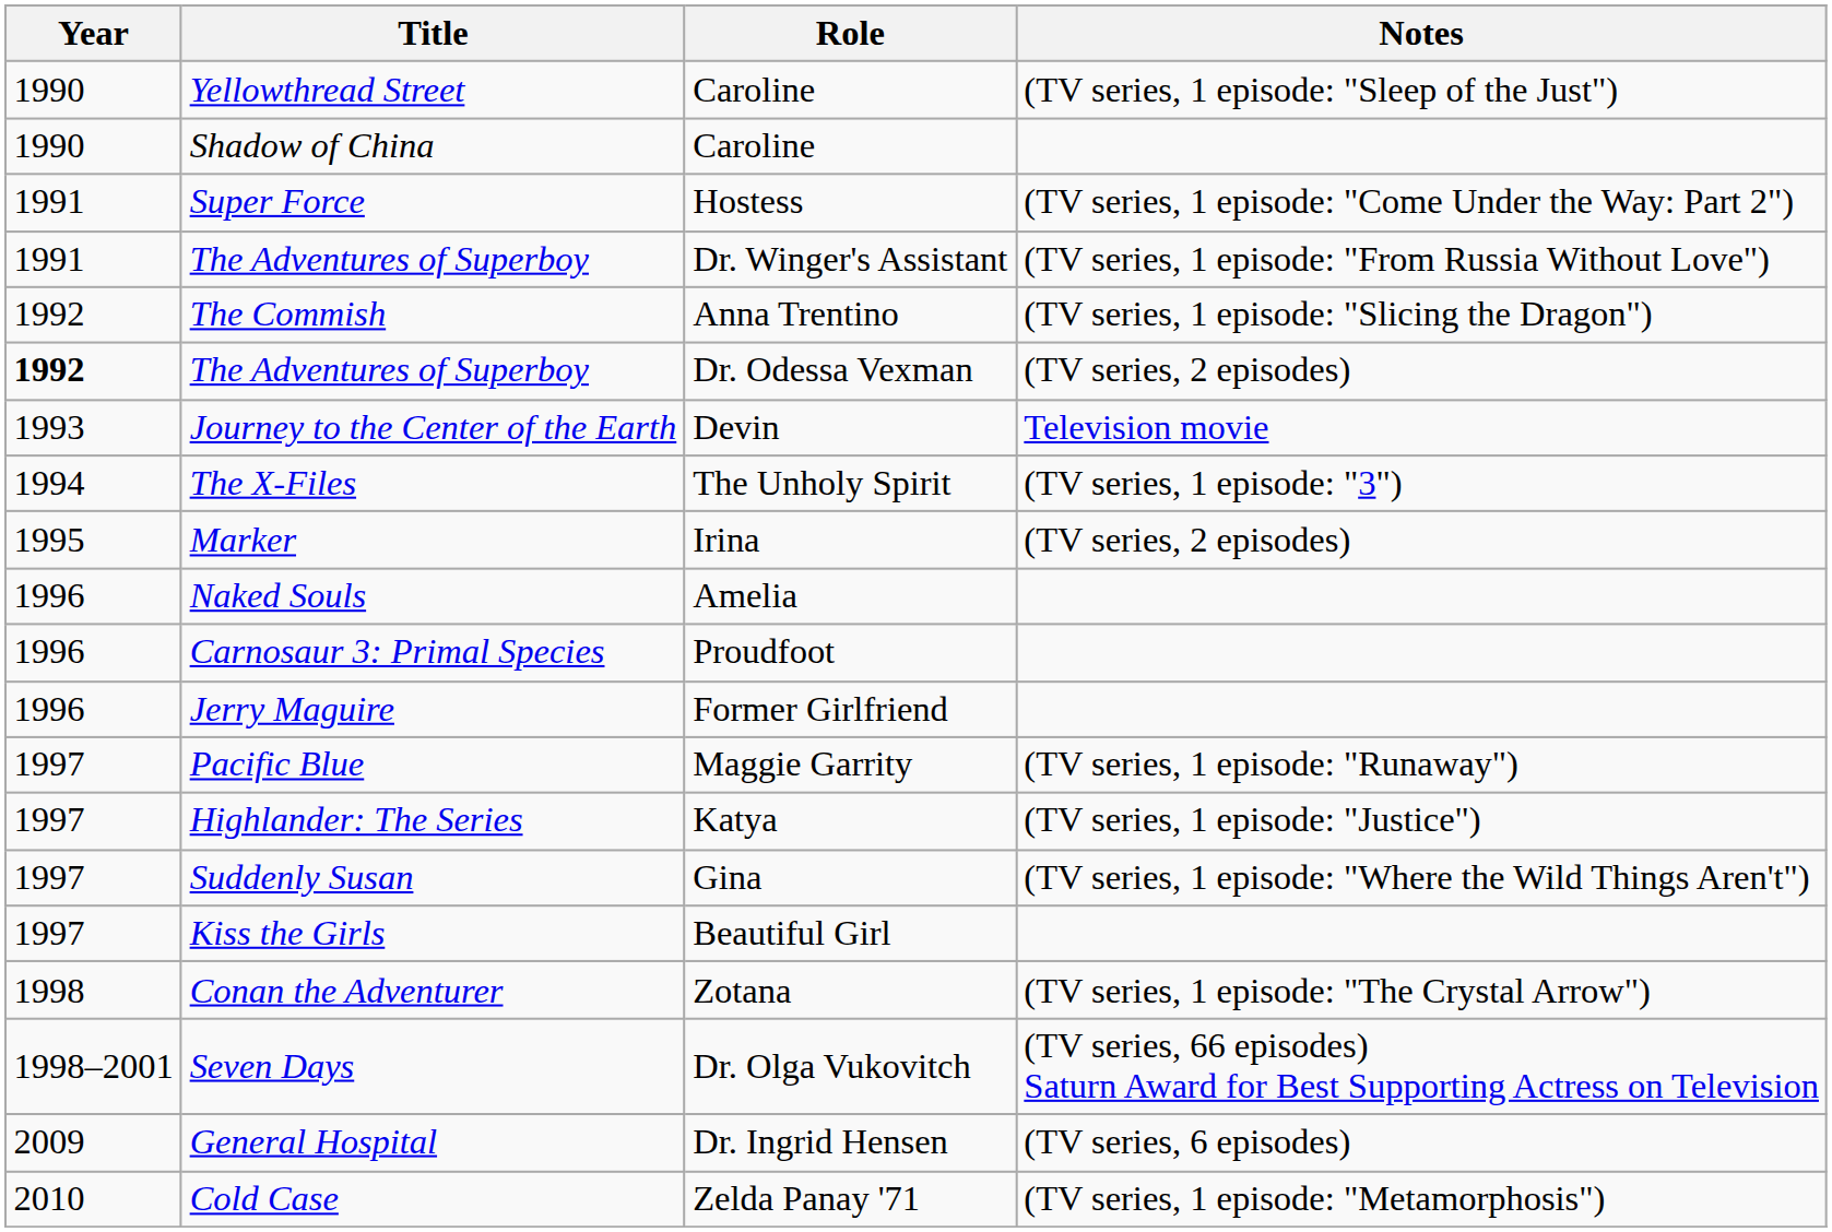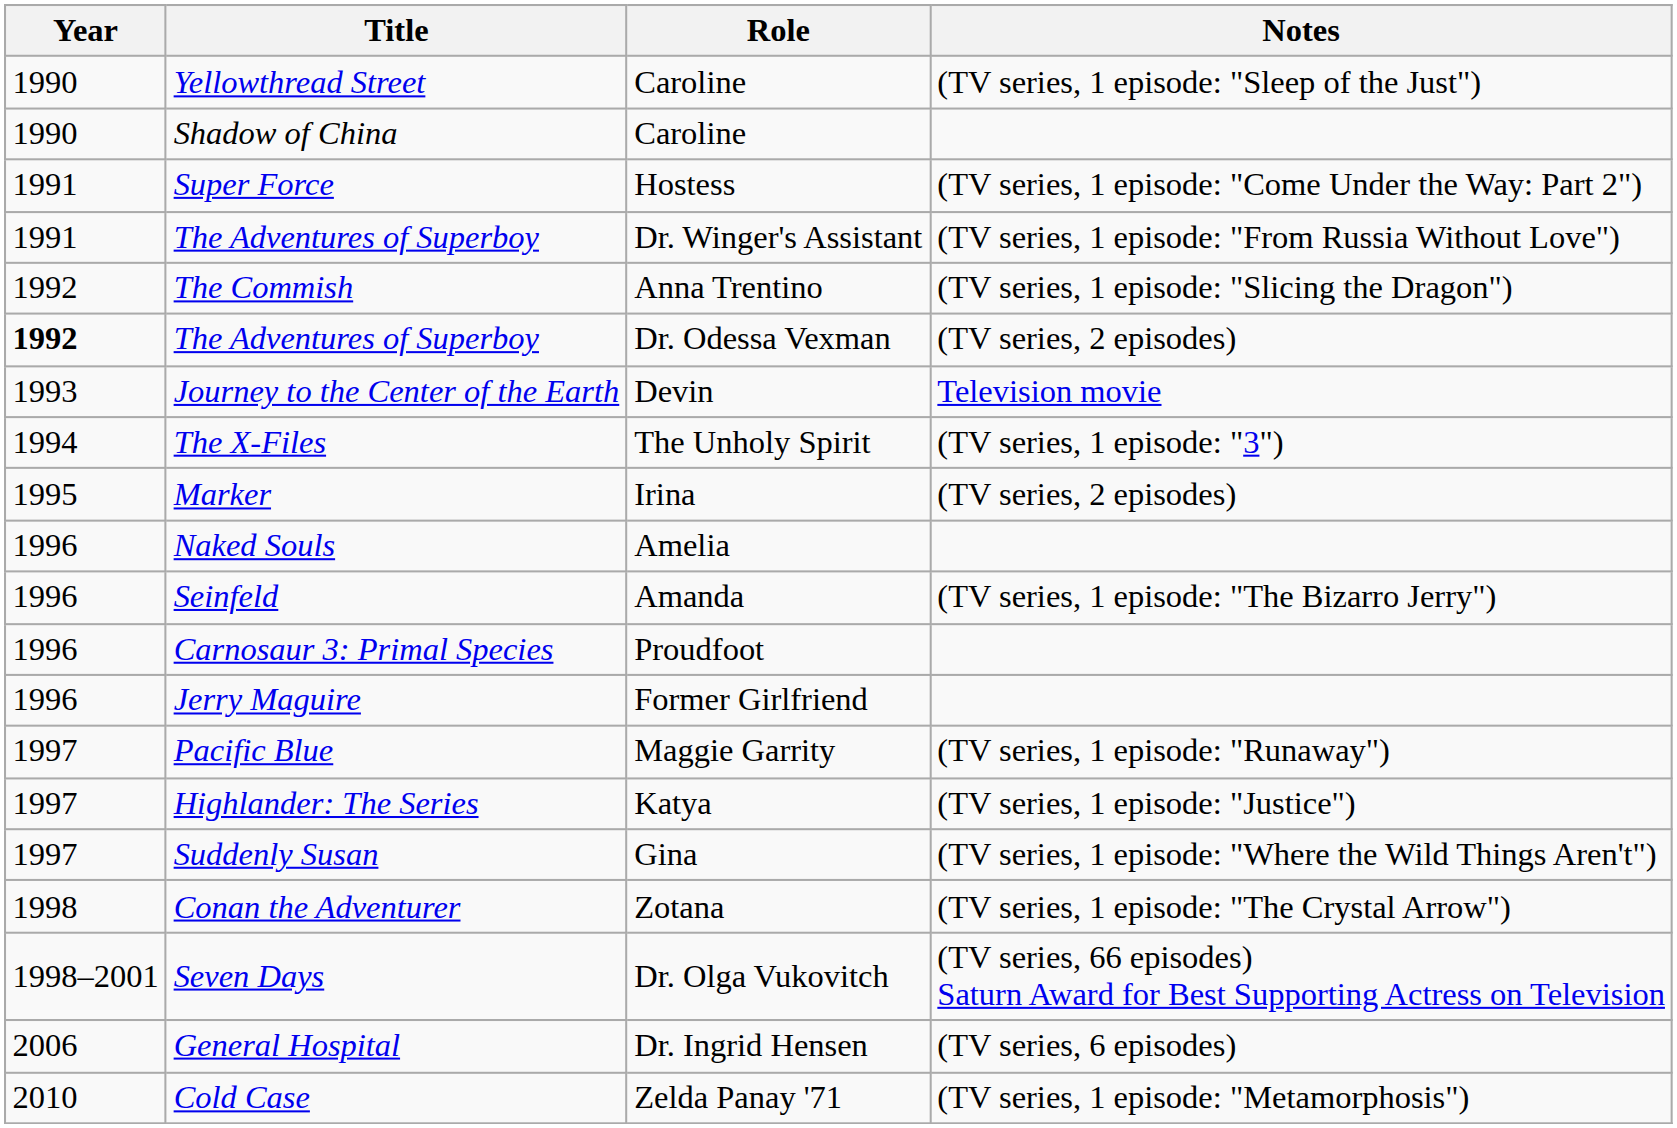 <table class="wikitable">
 <tr>
 <th>Year</th>
 <th>Title</th>
 <th>Role</th>
 <th>Notes</th>
 </tr>
 <tr>
 <td>1990</td>
 <td><em><a href='#'>Yellowthread Street</a></em></td>
 <td>Caroline</td>
 <td>(TV series, 1 episode: "Sleep of the Just")</td>
 </tr>
 <tr>
 <td>1990</td>
 <td><em>Shadow of China</em></td>
 <td>Caroline</td>
 <td></td>
 </tr>
 <tr>
 <td>1991</td>
 <td><em><a href='#'>Super Force</a></em></td>
 <td>Hostess</td>
 <td>(TV series, 1 episode: "Come Under the Way: Part 2")</td>
 </tr>
 <tr>
 <td>1991</td>
 <td><em><a href='#'>The Adventures of Superboy</a></em></td>
 <td>Dr. Winger's Assistant</td>
 <td>(TV series, 1 episode: "From Russia Without Love")</td>
 </tr>
 <tr>
 <td>1992</td>
 <td><em><a href='#'>The Commish</a></em></td>
 <td>Anna Trentino</td>
 <td>(TV series, 1 episode: "Slicing the Dragon")</td>
 </tr>
 <tr>
 <td><strong>1992</strong></td>
 <td><em><a href='#'>The Adventures of Superboy</a></em></td>
 <td>Dr. Odessa Vexman</td>
 <td>(TV series, 2 episodes)</td>
 </tr>
 <tr>
 <td>1993</td>
 <td><em><a href='#'>Journey to the Center of the Earth</a></em></td>
 <td>Devin</td>
 <td><a href='#'>Television movie</a></td>
 </tr>
 <tr>
 <td>1994</td>
 <td><em><a href='#'>The X-Files</a></em></td>
 <td>The Unholy Spirit</td>
 <td>(TV series, 1 episode: "<a href='#'>3</a>")</td>
 </tr>
 <tr>
 <td>1995</td>
 <td><em><a href='#'>Marker</a></em></td>
 <td>Irina</td>
 <td>(TV series, 2 episodes)</td>
 </tr>
 <tr>
 <td>1996</td>
 <td><em><a href='#'>Naked Souls</a></em></td>
 <td>Amelia</td>
 <td></td>
 </tr>
 <tr>
 <td>1996</td>
+<td><em><a href='#'>Seinfeld</a></em></td>
+<td>Amanda</td>
+<td>(TV series, 1 episode: "The Bizarro Jerry")</td>
+</tr>
+<tr>
+<td>1996</td>
 <td><em><a href='#'>Carnosaur 3: Primal Species</a></em></td>
 <td>Proudfoot</td>
 <td></td>
 </tr>
 <tr>
 <td>1996</td>
 <td><em><a href='#'>Jerry Maguire</a></em></td>
 <td>Former Girlfriend</td>
 <td></td>
 </tr>
 <tr>
 <td>1997</td>
 <td><em><a href='#'>Pacific Blue</a></em></td>
 <td>Maggie Garrity</td>
 <td>(TV series, 1 episode: "Runaway")</td>
 </tr>
 <tr>
 <td>1997</td>
 <td><em><a href='#'>Highlander: The Series</a></em></td>
 <td>Katya</td>
 <td>(TV series, 1 episode: "Justice")</td>
 </tr>
 <tr>
 <td>1997</td>
 <td><em><a href='#'>Suddenly Susan</a></em></td>
 <td>Gina</td>
 <td>(TV series, 1 episode: "Where the Wild Things Aren't")</td>
 </tr>
 <tr>
-<td>1997</td>
-<td><em><a href='#'>Kiss the Girls</a></em></td>
-<td>Beautiful Girl</td>
-<td></td>
-</tr>
-<tr>
 <td>1998</td>
 <td><em><a href='#'>Conan the Adventurer</a></em></td>
 <td>Zotana</td>
 <td>(TV series, 1 episode: "The Crystal Arrow")</td>
 </tr>
 <tr>
 <td>1998–2001</td>
 <td><em><a href='#'>Seven Days</a></em></td>
 <td>Dr. Olga Vukovitch</td>
 <td>(TV series, 66 episodes)<br><a href='#'>Saturn Award for Best Supporting Actress on Television</a></td>
 </tr>
 <tr>
-<td>2009</td>
+<td>2006</td>
 <td><em><a href='#'>General Hospital</a></em></td>
 <td>Dr. Ingrid Hensen</td>
 <td>(TV series, 6 episodes)</td>
 </tr>
 <tr>
 <td>2010</td>
 <td><em><a href='#'>Cold Case</a></em></td>
 <td>Zelda Panay '71</td>
 <td>(TV series, 1 episode: "Metamorphosis")</td>
 </tr>
 <tr>
 </tr>
 </table>
